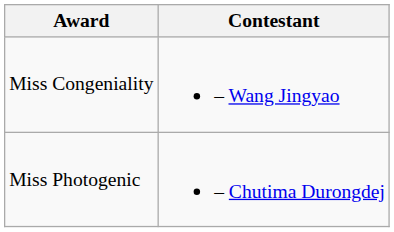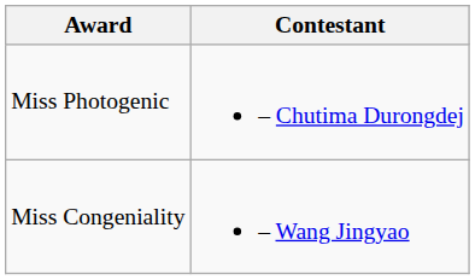 <table class="wikitable sortable" style="font-size:95%;">
 <tr>
 <th>Award</th>
 <th>Contestant</th>
 </tr>
 <tr>
+<td>Miss Photogenic</td>
+<td><br><ul><li> – <a href='#'>Chutima Durongdej</a></li></ul></td>
+</tr>
+<tr>
 <td>Miss Congeniality</td>
 <td><br><ul><li> – <a href='#'>Wang Jingyao</a></li></ul></td>
 </tr>
-<tr>
-<td>Miss Photogenic</td>
-<td><br><ul><li> – <a href='#'>Chutima Durongdej</a></li></ul></td>
-</tr>
 </table>
